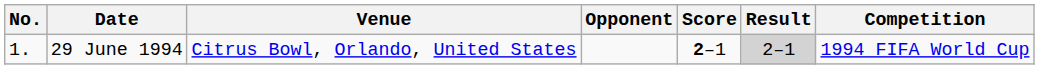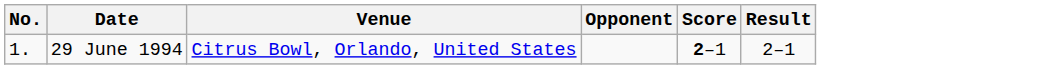 <table class="wikitable">
 <tr>
 <th>No.</th>
 <th>Date</th>
 <th>Venue</th>
 <th>Opponent</th>
 <th>Score</th>
 <th>Result</th>
-<th>Competition</th>
 </tr>
 <tr>
 <td>1.</td>
 <td>29 June 1994</td>
 <td><a href='#'>Citrus Bowl</a>, <a href='#'>Orlando</a>, <a href='#'>United States</a></td>
 <td></td>
 <td align=center><strong>2</strong>–1</td>
-<td align=center style="background: lightgrey;">2–1</td>
-<td><a href='#'>1994 FIFA World Cup</a></td>
+<td align=center>2–1</td>
 </tr>
 </table>
